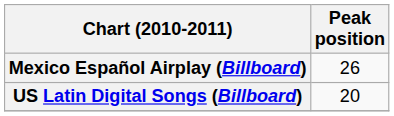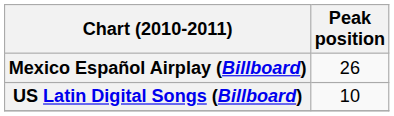 <table class="wikitable sortable plainrowheaders" style="text-align:center">
 <tr>
 <th scope="col">Chart (2010-2011)</th>
 <th scope="col">Peak<br>position</th>
 </tr>
 <tr>
 <th scope="row">Mexico Español Airplay (<a href='#'><em>Billboard</em></a>)</th>
 <td>26</td>
 </tr>
 <tr>
 <th scope="row">US <a href='#'>Latin Digital Songs</a> (<em><a href='#'>Billboard</a></em>)</th>
-<td>20</td>
+<td>10</td>
 </tr>
 <tr>
 </tr>
 </table>
